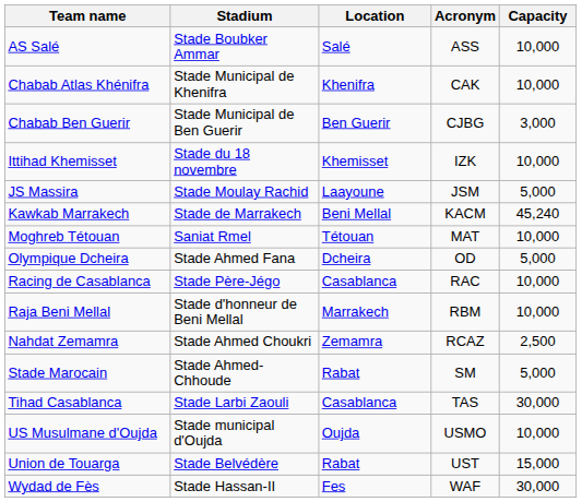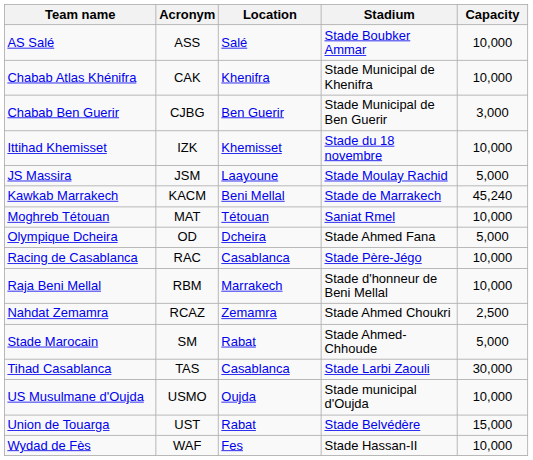 <table class="wikitable sortable">
 <tr>
 <th width="180px">Team name</th>
+<th width="45px">Acronym</th>
+<th width="120px">Location</th>
 <th width="160px">Stadium</th>
-<th width="120px">Location</th>
-<th width="45px">Acronym</th>
 <th width="80px">Capacity</th>
 </tr>
 <tr>
 <td><a href='#'>AS Salé</a></td>
+<td align="center">ASS</td>
+<td><a href='#'>Salé</a></td>
 <td><a href='#'>Stade Boubker Ammar</a></td>
-<td><a href='#'>Salé</a></td>
-<td align="center">ASS</td>
 <td align="center">10,000</td>
 </tr>
 <tr>
 <td><a href='#'>Chabab Atlas Khénifra</a></td>
+<td align="center">CAK</td>
+<td><a href='#'>Khenifra</a></td>
 <td>Stade Municipal de Khenifra</td>
-<td><a href='#'>Khenifra</a></td>
-<td align="center">CAK</td>
 <td align="center">10,000</td>
 </tr>
 <tr>
 <td><a href='#'>Chabab Ben Guerir</a></td>
+<td align="center">CJBG</td>
+<td><a href='#'>Ben Guerir</a></td>
 <td>Stade Municipal de Ben Guerir</td>
-<td><a href='#'>Ben Guerir</a></td>
-<td align="center">CJBG</td>
 <td align="center">3,000</td>
 </tr>
 <tr>
 <td><a href='#'>Ittihad Khemisset</a></td>
+<td align="center">IZK</td>
+<td><a href='#'>Khemisset</a></td>
 <td><a href='#'>Stade du 18 novembre</a></td>
-<td><a href='#'>Khemisset</a></td>
-<td align="center">IZK</td>
 <td align="center">10,000</td>
 </tr>
 <tr>
 <td><a href='#'>JS Massira</a></td>
+<td align="center">JSM</td>
+<td><a href='#'>Laayoune</a></td>
 <td><a href='#'>Stade Moulay Rachid</a></td>
-<td><a href='#'>Laayoune</a></td>
-<td align="center">JSM</td>
 <td align="center">5,000</td>
 </tr>
 <tr>
 <td><a href='#'>Kawkab Marrakech</a></td>
+<td align="center">KACM</td>
+<td><a href='#'>Beni Mellal</a></td>
 <td><a href='#'>Stade de Marrakech</a></td>
-<td><a href='#'>Beni Mellal</a></td>
-<td align="center">KACM</td>
 <td align="center">45,240</td>
 </tr>
 <tr>
 <td><a href='#'>Moghreb Tétouan</a></td>
+<td align="center">MAT</td>
+<td><a href='#'>Tétouan</a></td>
 <td><a href='#'>Saniat Rmel</a></td>
-<td><a href='#'>Tétouan</a></td>
-<td align="center">MAT</td>
 <td align="center">10,000</td>
 </tr>
 <tr>
 <td><a href='#'>Olympique Dcheira</a></td>
+<td align="center">OD</td>
+<td><a href='#'>Dcheira</a></td>
 <td>Stade Ahmed Fana</td>
-<td><a href='#'>Dcheira</a></td>
-<td align="center">OD</td>
 <td align="center">5,000</td>
 </tr>
 <tr>
 <td><a href='#'>Racing de Casablanca</a></td>
+<td align="center">RAC</td>
+<td><a href='#'>Casablanca</a></td>
 <td><a href='#'>Stade Père-Jégo</a></td>
-<td><a href='#'>Casablanca</a></td>
-<td align="center">RAC</td>
 <td align="center">10,000</td>
 </tr>
 <tr>
 <td><a href='#'>Raja Beni Mellal</a></td>
+<td align="center">RBM</td>
+<td><a href='#'>Marrakech</a></td>
 <td>Stade d'honneur de Beni Mellal</td>
-<td><a href='#'>Marrakech</a></td>
-<td align="center">RBM</td>
 <td align="center">10,000</td>
 </tr>
 <tr>
 <td><a href='#'>Nahdat Zemamra</a></td>
+<td align="center">RCAZ</td>
+<td><a href='#'>Zemamra</a></td>
 <td>Stade Ahmed Choukri</td>
-<td><a href='#'>Zemamra</a></td>
-<td align="center">RCAZ</td>
 <td align="center">2,500</td>
 </tr>
 <tr>
 <td><a href='#'>Stade Marocain</a></td>
+<td align="center">SM</td>
+<td><a href='#'>Rabat</a></td>
 <td>Stade Ahmed-Chhoude</td>
-<td><a href='#'>Rabat</a></td>
-<td align="center">SM</td>
 <td align="center">5,000</td>
 </tr>
 <tr>
 <td><a href='#'>Tihad Casablanca</a></td>
+<td align="center">TAS</td>
+<td><a href='#'>Casablanca</a></td>
 <td><a href='#'>Stade Larbi Zaouli</a></td>
-<td><a href='#'>Casablanca</a></td>
-<td align="center">TAS</td>
 <td align="center">30,000</td>
 </tr>
 <tr>
 <td><a href='#'>US Musulmane d'Oujda</a></td>
+<td align="center">USMO</td>
+<td><a href='#'>Oujda</a></td>
 <td>Stade municipal d'Oujda</td>
-<td><a href='#'>Oujda</a></td>
-<td align="center">USMO</td>
 <td align="center">10,000</td>
 </tr>
 <tr>
 <td><a href='#'>Union de Touarga</a></td>
+<td align="center">UST</td>
+<td><a href='#'>Rabat</a></td>
 <td><a href='#'>Stade Belvédère</a></td>
-<td><a href='#'>Rabat</a></td>
-<td align="center">UST</td>
 <td align="center">15,000</td>
 </tr>
 <tr>
 <td><a href='#'>Wydad de Fès</a></td>
+<td align="center">WAF</td>
+<td><a href='#'>Fes</a></td>
 <td>Stade Hassan-II</td>
-<td><a href='#'>Fes</a></td>
-<td align="center">WAF</td>
-<td align="center">30,000</td>
+<td align="center">10,000</td>
 </tr>
 </table>
